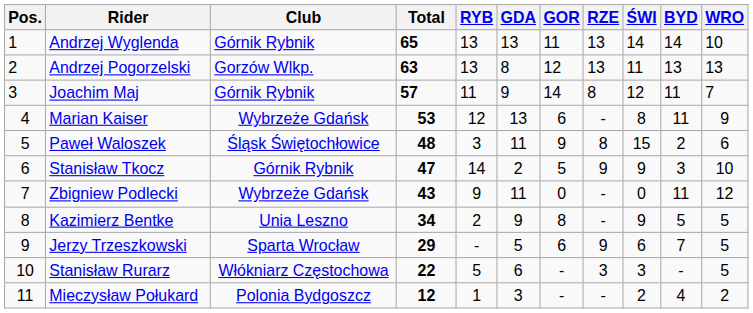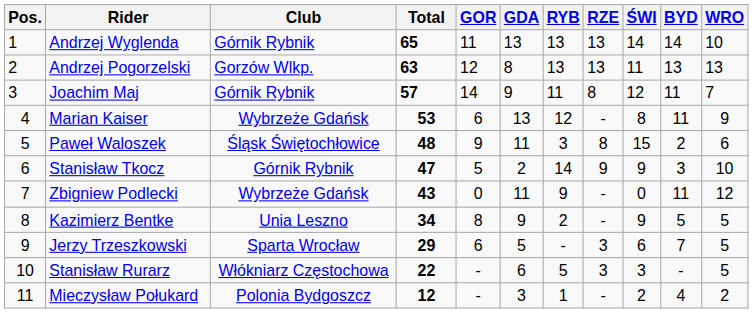 <table class="wikitable" style="font-size: 95%">
 <tr>
 <th width=20px>Pos.</th>
 <th width=150px>Rider</th>
 <th width=170px>Club</th>
 <th width=50px>Total</th>
+<th width=25px><a href='#'>GOR</a></th>
+<th width=25px><a href='#'>GDA</a></th>
 <th width=25px><a href='#'>RYB</a></th>
-<th width=25px><a href='#'>GDA</a></th>
-<th width=25px><a href='#'>GOR</a></th>
 <th width=25px><a href='#'>RZE</a></th>
 <th width=25px><a href='#'>ŚWI</a></th>
 <th width=25px><a href='#'>BYD</a></th>
 <th width=25px><a href='#'>WRO</a></th>
 </tr>
 <tr>
 <td>1</td>
 <td align=left><a href='#'>Andrzej Wyglenda</a></td>
 <td><a href='#'>Górnik Rybnik</a></td>
 <td><strong>65</strong></td>
+<td>11</td>
 <td>13</td>
 <td>13</td>
-<td>11</td>
 <td>13</td>
 <td>14</td>
 <td>14</td>
 <td>10</td>
 </tr>
 <tr>
 <td>2</td>
 <td align=left><a href='#'>Andrzej Pogorzelski</a></td>
 <td><a href='#'>Gorzów Wlkp.</a></td>
 <td><strong>63</strong></td>
+<td>12</td>
+<td>8</td>
 <td>13</td>
-<td>8</td>
-<td>12</td>
 <td>13</td>
 <td>11</td>
 <td>13</td>
 <td>13</td>
 </tr>
 <tr>
 <td>3</td>
 <td align=left><a href='#'>Joachim Maj</a></td>
 <td><a href='#'>Górnik Rybnik</a></td>
 <td><strong>57</strong></td>
+<td>14</td>
+<td>9</td>
 <td>11</td>
-<td>9</td>
-<td>14</td>
 <td>8</td>
 <td>12</td>
 <td>11</td>
 <td>7</td>
 </tr>
 <tr align=center>
 <td>4</td>
 <td align=left><a href='#'>Marian Kaiser</a></td>
 <td><a href='#'>Wybrzeże Gdańsk</a></td>
 <td><strong>53</strong></td>
+<td>6</td>
+<td>13</td>
 <td>12</td>
-<td>13</td>
-<td>6</td>
 <td>-</td>
 <td>8</td>
 <td>11</td>
 <td>9</td>
 </tr>
 <tr align=center>
 <td>5</td>
 <td align=left><a href='#'>Paweł Waloszek</a></td>
 <td><a href='#'>Śląsk Świętochłowice</a></td>
 <td><strong>48</strong></td>
+<td>9</td>
+<td>11</td>
 <td>3</td>
-<td>11</td>
-<td>9</td>
 <td>8</td>
 <td>15</td>
 <td>2</td>
 <td>6</td>
 </tr>
 <tr align=center>
 <td>6</td>
 <td align=left><a href='#'>Stanisław Tkocz</a></td>
 <td><a href='#'>Górnik Rybnik</a></td>
 <td><strong>47</strong></td>
+<td>5</td>
+<td>2</td>
 <td>14</td>
-<td>2</td>
-<td>5</td>
 <td>9</td>
 <td>9</td>
 <td>3</td>
 <td>10</td>
 </tr>
 <tr align=center>
 <td>7</td>
 <td align=left><a href='#'>Zbigniew Podlecki</a></td>
 <td><a href='#'>Wybrzeże Gdańsk</a></td>
 <td><strong>43</strong></td>
+<td>0</td>
+<td>11</td>
 <td>9</td>
-<td>11</td>
-<td>0</td>
 <td>-</td>
 <td>0</td>
 <td>11</td>
 <td>12</td>
 </tr>
 <tr align=center>
 <td>8</td>
 <td align=left><a href='#'>Kazimierz Bentke</a></td>
 <td><a href='#'>Unia Leszno</a></td>
 <td><strong>34</strong></td>
+<td>8</td>
+<td>9</td>
 <td>2</td>
-<td>9</td>
-<td>8</td>
 <td>-</td>
 <td>9</td>
 <td>5</td>
 <td>5</td>
 </tr>
 <tr align=center>
 <td>9</td>
 <td align=left><a href='#'>Jerzy Trzeszkowski</a></td>
 <td><a href='#'>Sparta Wrocław</a></td>
 <td><strong>29</strong></td>
+<td>6</td>
+<td>5</td>
 <td>-</td>
-<td>5</td>
-<td>6</td>
-<td>9</td>
+<td>3</td>
 <td>6</td>
 <td>7</td>
 <td>5</td>
 </tr>
 <tr align=center>
 <td>10</td>
 <td align=left><a href='#'>Stanisław Rurarz</a></td>
 <td><a href='#'>Włókniarz Częstochowa</a></td>
 <td><strong>22</strong></td>
+<td>-</td>
+<td>6</td>
 <td>5</td>
-<td>6</td>
-<td>-</td>
 <td>3</td>
 <td>3</td>
 <td>-</td>
 <td>5</td>
 </tr>
 <tr align=center>
 <td>11</td>
 <td align=left><a href='#'>Mieczysław Połukard</a></td>
 <td><a href='#'>Polonia Bydgoszcz</a></td>
 <td><strong>12</strong></td>
+<td>-</td>
+<td>3</td>
 <td>1</td>
-<td>3</td>
-<td>-</td>
 <td>-</td>
 <td>2</td>
 <td>4</td>
 <td>2</td>
 </tr>
 </table>
